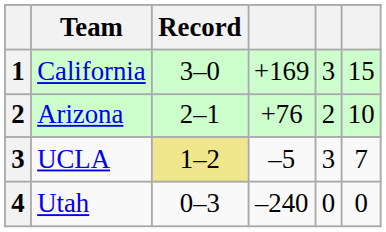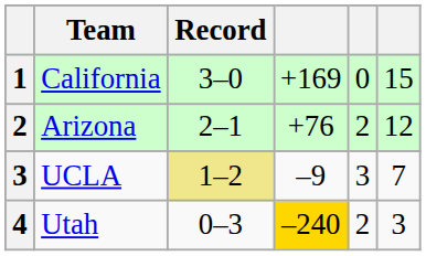 <table class="wikitable sortable collapsible collapsed plainrowheaders" style="font-size:90%;">
 <tr>
 <th scope=col></th>
 <th scope=col>Team</th>
 <th scope=col>Record</th>
 <th scope=col></th>
 <th scope=col></th>
 <th scope=col></th>
 </tr>
 <tr bgcolor=ccffcc>
 <th align=center>1</th>
 <td> <a href='#'>California</a></td>
 <td align=center>3–0</td>
 <td align=center>+169</td>
-<td align=center>3</td>
+<td align=center>0</td>
 <td align=center>15</td>
 </tr>
 <tr bgcolor=ccffcc>
 <th align=center>2</th>
 <td> <a href='#'>Arizona</a></td>
 <td align=center>2–1</td>
 <td align=center>+76</td>
 <td align=center>2</td>
-<td align=center>10</td>
+<td align=center>12</td>
 </tr>
 <tr>
 <th align=center>3</th>
 <td> <a href='#'>UCLA</a></td>
 <td align=center style="background: khaki;">1–2</td>
-<td align=center>–5</td>
+<td align=center>–9</td>
 <td align=center>3</td>
 <td align=center>7</td>
 </tr>
 <tr>
 <th align=center>4</th>
 <td> <a href='#'>Utah</a></td>
 <td align=center>0–3</td>
-<td align=center>–240</td>
-<td align=center>0</td>
-<td align=center>0</td>
+<td align=center style="background: gold;">–240</td>
+<td align=center>2</td>
+<td align=center>3</td>
 </tr>
 </table>
